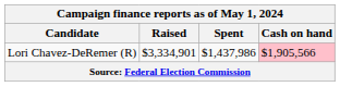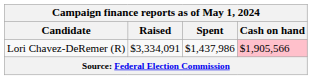 <table class="wikitable sortable">
 <tr>
 <th colspan=4>Campaign finance reports as of May 1, 2024</th>
 </tr>
 <tr style="text-align:center;">
 <th>Candidate</th>
 <th>Raised</th>
 <th>Spent</th>
 <th>Cash on hand</th>
 </tr>
 <tr>
 <td>Lori Chavez-DeRemer (R)</td>
-<td>$3,334,901</td>
+<td>$3,334,091</td>
 <td>$1,437,986</td>
 <td style="background: pink;">$1,905,566</td>
 </tr>
 <tr>
 <th colspan="4"><small>Source: <a href='#'>Federal Election Commission</a></small></th>
 </tr>
 </table>
